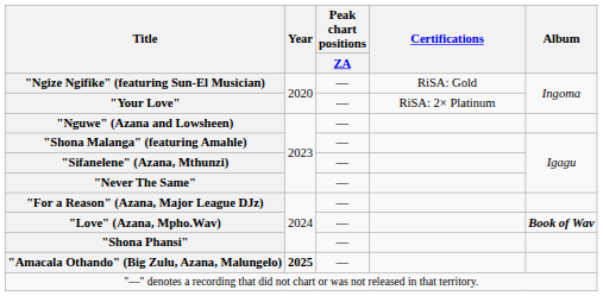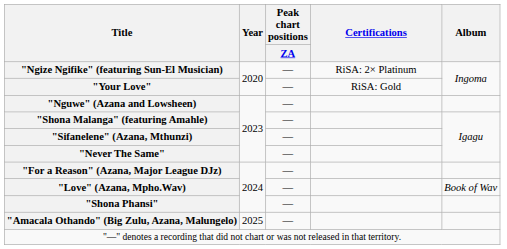 <table class="wikitable plainrowheaders" style="text-align:center;">
 <tr>
 <th scope="col" rowspan="2">Title</th>
 <th scope="col" rowspan="2">Year</th>
 <th scope="col" colspan="1">Peak chart positions</th>
 <th scope="col" rowspan="2" style="width:12em;"><a href='#'>Certifications</a></th>
 <th scope="col" rowspan="2">Album</th>
 </tr>
 <tr>
 <th scope="col" style="width:3em;font-size:100%;"><a href='#'>ZA</a><br></th>
 </tr>
 <tr>
 <th scope="row">"Ngize Ngifike" (featuring Sun-El Musician)</th>
 <td rowspan=2>2020</td>
 <td>—</td>
-<td>RiSA: Gold</td>
+<td>RiSA: 2× Platinum</td>
 <td rowspan=2><em>Ingoma</em></td>
 </tr>
 <tr>
 <th scope="row">"Your Love"</th>
 <td>—</td>
-<td>RiSA: 2× Platinum</td>
+<td>RiSA: Gold</td>
 </tr>
 <tr>
 <th scope="row">"Nguwe" (Azana and Lowsheen)</th>
 <td rowspan=4>2023</td>
 <td>—</td>
 <td></td>
 <td></td>
 </tr>
 <tr>
 <th scope="row">"Shona Malanga" (featuring Amahle)</th>
 <td>—</td>
 <td></td>
 <td rowspan=3><em>Igagu</em></td>
 </tr>
 <tr>
 <th scope="row">"Sifanelene" (Azana, Mthunzi)</th>
 <td>—</td>
 <td></td>
 </tr>
 <tr>
 <th scope="row">"Never The Same"</th>
 <td>—</td>
 <td></td>
 </tr>
 <tr>
 <th scope="row">"For a Reason" (Azana, Major League DJz)</th>
 <td rowspan=3>2024</td>
 <td>—</td>
 <td></td>
 <td></td>
 </tr>
 <tr>
 <th scope="row">"Love" (Azana, Mpho.Wav)</th>
 <td>—</td>
 <td></td>
-<td><strong><em>Book of Wav</em></strong></td>
+<td><em>Book of Wav</em></td>
 </tr>
 <tr>
 <th scope="row">"Shona Phansi"</th>
 <td>—</td>
 <td></td>
 <td></td>
 </tr>
 <tr>
 <th scope="row">"Amacala Othando" (Big Zulu, Azana, Malungelo)</th>
-<td><strong>2025</strong></td>
+<td>2025</td>
 <td>—</td>
 <td></td>
 <td></td>
 </tr>
 <tr>
 <td colspan="8" style="font-size:90%">"—" denotes a recording that did not chart or was not released in that territory.</td>
 </tr>
 </table>
